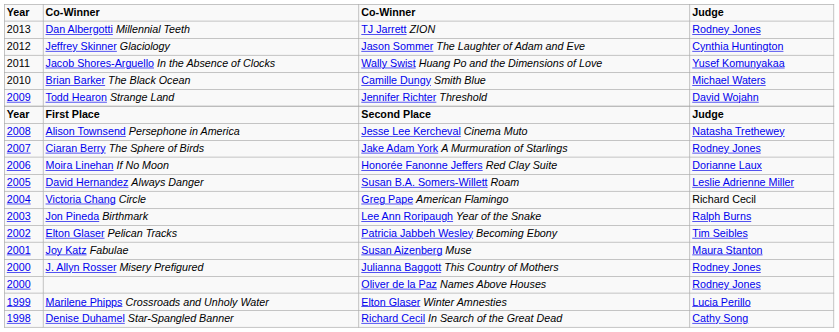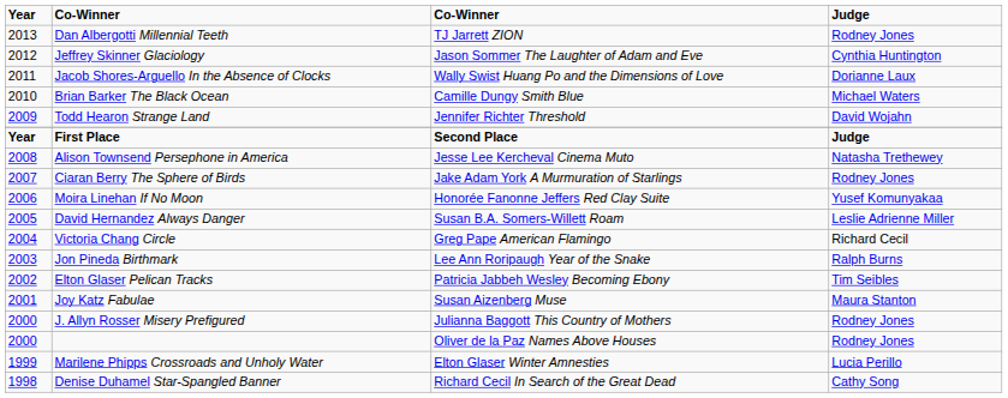 <table class="wikitable" style="width: 98%;">
 <tr valign="top">
 <td><strong>Year</strong></td>
 <td><strong>Co-Winner</strong></td>
 <td><strong>Co-Winner</strong></td>
 <td><strong>Judge</strong></td>
 </tr>
 <tr>
 <td>2013</td>
 <td><a href='#'>Dan Albergotti</a> <em>Millennial Teeth</em></td>
 <td><a href='#'>TJ Jarrett</a> <em>ZION</em></td>
 <td><a href='#'>Rodney Jones</a></td>
 </tr>
 <tr>
 <td>2012</td>
 <td><a href='#'>Jeffrey Skinner</a> <em>Glaciology</em></td>
 <td><a href='#'>Jason Sommer</a> <em>The Laughter of Adam and Eve</em></td>
 <td><a href='#'>Cynthia Huntington</a></td>
 </tr>
 <tr>
 <td>2011</td>
 <td><a href='#'>Jacob Shores-Arguello</a> <em>In the Absence of Clocks</em></td>
 <td><a href='#'>Wally Swist</a> <em>Huang Po and the Dimensions of Love</em></td>
-<td><a href='#'>Yusef Komunyakaa</a></td>
+<td><a href='#'>Dorianne Laux</a></td>
 </tr>
 <tr>
 <td>2010</td>
 <td><a href='#'>Brian Barker</a> <em>The Black Ocean</em></td>
 <td><a href='#'>Camille Dungy</a> <em>Smith Blue</em></td>
 <td><a href='#'>Michael Waters</a></td>
 </tr>
 <tr>
 <td><a href='#'>2009</a></td>
 <td><a href='#'>Todd Hearon</a> <em>Strange Land</em></td>
 <td><a href='#'>Jennifer Richter</a> <em>Threshold</em></td>
 <td><a href='#'>David Wojahn</a></td>
 </tr>
 <tr>
 </tr>
 <tr>
 <td><strong>Year</strong></td>
 <td><strong>First Place</strong></td>
 <td><strong>Second Place</strong></td>
 <td><strong>Judge</strong></td>
 </tr>
 <tr>
 <td><a href='#'>2008</a></td>
 <td><a href='#'>Alison Townsend</a> <em>Persephone in America</em></td>
 <td><a href='#'>Jesse Lee Kercheval</a> <em>Cinema Muto</em></td>
 <td><a href='#'>Natasha Trethewey</a></td>
 </tr>
 <tr>
 <td><a href='#'>2007</a></td>
 <td><a href='#'>Ciaran Berry</a> <em>The Sphere of Birds</em></td>
 <td><a href='#'>Jake Adam York</a> <em>A Murmuration of Starlings</em></td>
 <td><a href='#'>Rodney Jones</a></td>
 </tr>
 <tr>
 <td><a href='#'>2006</a></td>
 <td><a href='#'>Moira Linehan</a> <em>If No Moon</em></td>
 <td><a href='#'>Honorée Fanonne Jeffers</a> <em>Red Clay Suite</em></td>
-<td><a href='#'>Dorianne Laux</a></td>
+<td><a href='#'>Yusef Komunyakaa</a></td>
 </tr>
 <tr>
 <td><a href='#'>2005</a></td>
 <td><a href='#'>David Hernandez</a> <em>Always Danger</em></td>
 <td><a href='#'>Susan B.A. Somers-Willett</a> <em>Roam</em></td>
 <td><a href='#'>Leslie Adrienne Miller</a></td>
 </tr>
 <tr>
 <td><a href='#'>2004</a></td>
 <td><a href='#'>Victoria Chang</a> <em>Circle</em></td>
 <td><a href='#'>Greg Pape</a> <em>American Flamingo</em></td>
 <td>Richard Cecil</td>
 </tr>
 <tr>
 <td><a href='#'>2003</a></td>
 <td><a href='#'>Jon Pineda</a> <em>Birthmark</em></td>
 <td><a href='#'>Lee Ann Roripaugh</a> <em>Year of the Snake</em></td>
 <td><a href='#'>Ralph Burns</a></td>
 </tr>
 <tr>
 <td><a href='#'>2002</a></td>
 <td><a href='#'>Elton Glaser</a> <em>Pelican Tracks</em></td>
 <td><a href='#'>Patricia Jabbeh Wesley</a> <em>Becoming Ebony</em></td>
 <td><a href='#'>Tim Seibles</a></td>
 </tr>
 <tr>
 <td><a href='#'>2001</a></td>
 <td><a href='#'>Joy Katz</a> <em>Fabulae</em></td>
 <td><a href='#'>Susan Aizenberg</a> <em>Muse</em></td>
 <td><a href='#'>Maura Stanton</a></td>
 </tr>
 <tr>
 <td><a href='#'>2000</a></td>
 <td><a href='#'>J. Allyn Rosser</a> <em>Misery Prefigured</em></td>
 <td><a href='#'>Julianna Baggott</a> <em>This Country of Mothers</em></td>
 <td><a href='#'>Rodney Jones</a></td>
 </tr>
 <tr>
 <td><a href='#'>2000</a></td>
 <td></td>
 <td><a href='#'>Oliver de la Paz</a> <em>Names Above Houses</em></td>
 <td><a href='#'>Rodney Jones</a></td>
 </tr>
 <tr>
 <td><a href='#'>1999</a></td>
 <td><a href='#'>Marilene Phipps</a> <em>Crossroads and Unholy Water</em></td>
 <td><a href='#'>Elton Glaser</a> <em>Winter Amnesties</em></td>
 <td><a href='#'>Lucia Perillo</a></td>
 </tr>
 <tr>
 <td><a href='#'>1998</a></td>
 <td><a href='#'>Denise Duhamel</a> <em>Star-Spangled Banner</em></td>
 <td><a href='#'>Richard Cecil</a> <em>In Search of the Great Dead</em></td>
 <td><a href='#'>Cathy Song</a></td>
 </tr>
 </table>
